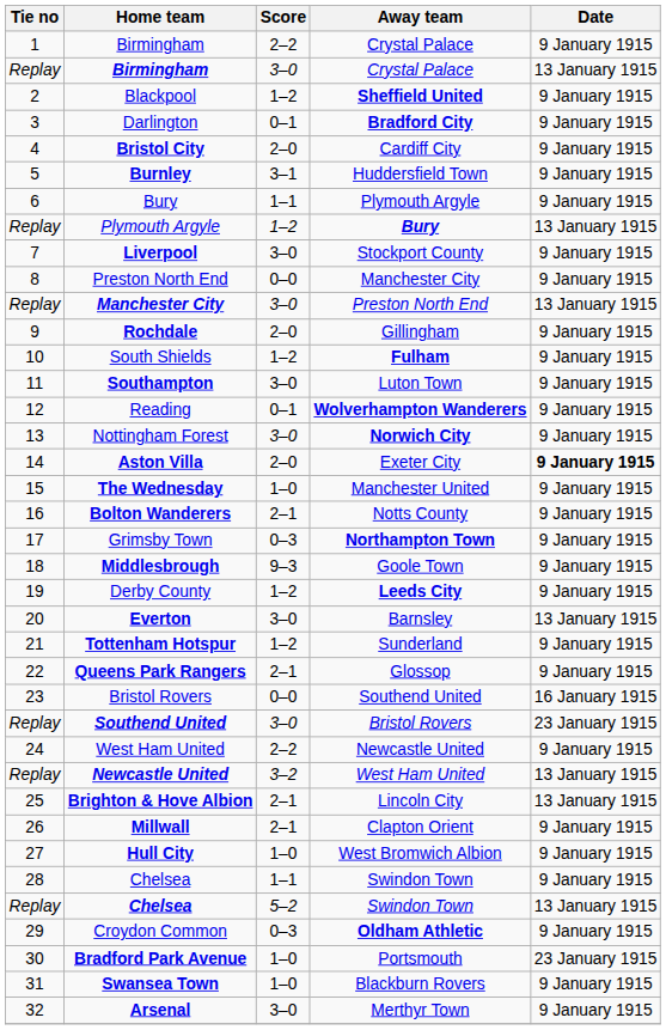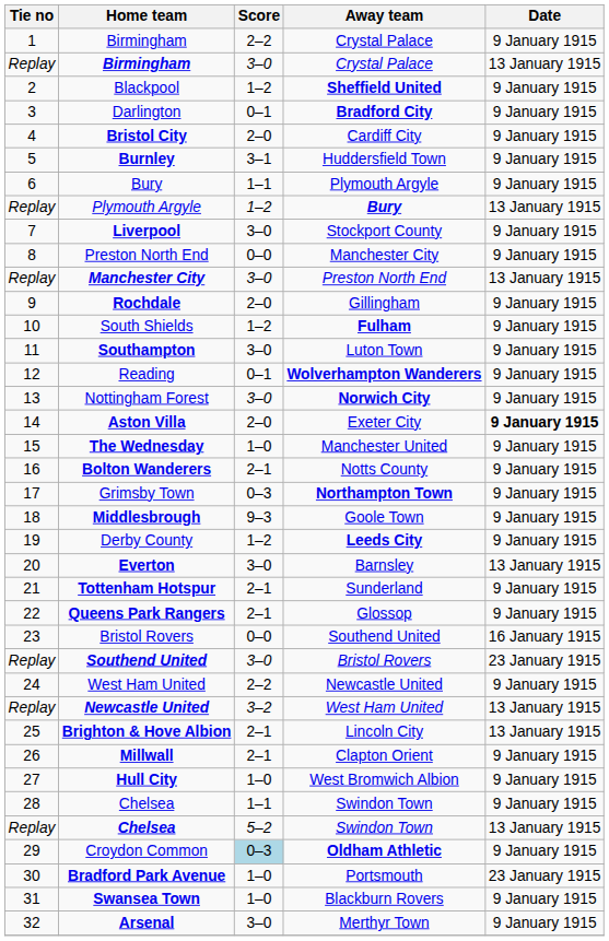 <table class="wikitable" style="text-align: center">
 <tr>
 <th>Tie no</th>
 <th>Home team</th>
 <th>Score</th>
 <th>Away team</th>
 <th>Date</th>
 </tr>
 <tr>
 <td>1</td>
 <td><a href='#'>Birmingham</a></td>
 <td>2–2</td>
 <td><a href='#'>Crystal Palace</a></td>
 <td>9 January 1915</td>
 </tr>
 <tr>
 <td><em>Replay</em></td>
 <td><strong><em><a href='#'>Birmingham</a></em></strong></td>
 <td><em>3–0</em></td>
 <td><em><a href='#'>Crystal Palace</a></em></td>
 <td>13 January 1915</td>
 </tr>
 <tr>
 <td>2</td>
 <td><a href='#'>Blackpool</a></td>
 <td>1–2</td>
 <td><strong><a href='#'>Sheffield United</a></strong></td>
 <td>9 January 1915</td>
 </tr>
 <tr>
 <td>3</td>
 <td><a href='#'>Darlington</a></td>
 <td>0–1</td>
 <td><strong><a href='#'>Bradford City</a></strong></td>
 <td>9 January 1915</td>
 </tr>
 <tr>
 <td>4</td>
 <td><strong><a href='#'>Bristol City</a></strong></td>
 <td>2–0</td>
 <td><a href='#'>Cardiff City</a></td>
 <td>9 January 1915</td>
 </tr>
 <tr>
 <td>5</td>
 <td><strong><a href='#'>Burnley</a></strong></td>
 <td>3–1</td>
 <td><a href='#'>Huddersfield Town</a></td>
 <td>9 January 1915</td>
 </tr>
 <tr>
 <td>6</td>
 <td><a href='#'>Bury</a></td>
 <td>1–1</td>
 <td><a href='#'>Plymouth Argyle</a></td>
 <td>9 January 1915</td>
 </tr>
 <tr>
 <td><em>Replay</em></td>
 <td><em><a href='#'>Plymouth Argyle</a></em></td>
 <td><em>1–2</em></td>
 <td><strong><em><a href='#'>Bury</a></em></strong></td>
 <td>13 January 1915</td>
 </tr>
 <tr>
 <td>7</td>
 <td><strong><a href='#'>Liverpool</a></strong></td>
 <td>3–0</td>
 <td><a href='#'>Stockport County</a></td>
 <td>9 January 1915</td>
 </tr>
 <tr>
 <td>8</td>
 <td><a href='#'>Preston North End</a></td>
 <td>0–0</td>
 <td><a href='#'>Manchester City</a></td>
 <td>9 January 1915</td>
 </tr>
 <tr>
 <td><em>Replay</em></td>
 <td><strong><em><a href='#'>Manchester City</a></em></strong></td>
 <td><em>3–0</em></td>
 <td><em><a href='#'>Preston North End</a></em></td>
 <td>13 January 1915</td>
 </tr>
 <tr>
 <td>9</td>
 <td><strong><a href='#'>Rochdale</a></strong></td>
 <td>2–0</td>
 <td><a href='#'>Gillingham</a></td>
 <td>9 January 1915</td>
 </tr>
 <tr>
 <td>10</td>
 <td><a href='#'>South Shields</a></td>
 <td>1–2</td>
 <td><strong><a href='#'>Fulham</a></strong></td>
 <td>9 January 1915</td>
 </tr>
 <tr>
 <td>11</td>
 <td><strong><a href='#'>Southampton</a></strong></td>
 <td>3–0</td>
 <td><a href='#'>Luton Town</a></td>
 <td>9 January 1915</td>
 </tr>
 <tr>
 <td>12</td>
 <td><a href='#'>Reading</a></td>
 <td>0–1</td>
 <td><strong><a href='#'>Wolverhampton Wanderers</a></strong></td>
 <td>9 January 1915</td>
 </tr>
 <tr>
 <td>13</td>
 <td><a href='#'>Nottingham Forest</a></td>
 <td><em>3–0</em></td>
 <td><strong><a href='#'>Norwich City</a></strong></td>
 <td>9 January 1915</td>
 </tr>
 <tr>
 <td>14</td>
 <td><strong><a href='#'>Aston Villa</a></strong></td>
 <td>2–0</td>
 <td><a href='#'>Exeter City</a></td>
 <td><strong>9 January 1915</strong></td>
 </tr>
 <tr>
 <td>15</td>
 <td><strong><a href='#'>The Wednesday</a></strong></td>
 <td>1–0</td>
 <td><a href='#'>Manchester United</a></td>
 <td>9 January 1915</td>
 </tr>
 <tr>
 <td>16</td>
 <td><strong><a href='#'>Bolton Wanderers</a></strong></td>
 <td>2–1</td>
 <td><a href='#'>Notts County</a></td>
 <td>9 January 1915</td>
 </tr>
 <tr>
 <td>17</td>
 <td><a href='#'>Grimsby Town</a></td>
 <td>0–3</td>
 <td><strong><a href='#'>Northampton Town</a></strong></td>
 <td>9 January 1915</td>
 </tr>
 <tr>
 <td>18</td>
 <td><strong><a href='#'>Middlesbrough</a></strong></td>
 <td>9–3</td>
 <td><a href='#'>Goole Town</a></td>
 <td>9 January 1915</td>
 </tr>
 <tr>
 <td>19</td>
 <td><a href='#'>Derby County</a></td>
 <td>1–2</td>
 <td><strong><a href='#'>Leeds City</a></strong></td>
 <td>9 January 1915</td>
 </tr>
 <tr>
 <td>20</td>
 <td><strong><a href='#'>Everton</a></strong></td>
 <td>3–0</td>
 <td><a href='#'>Barnsley</a></td>
 <td>13 January 1915</td>
 </tr>
 <tr>
 <td>21</td>
 <td><strong><a href='#'>Tottenham Hotspur</a></strong></td>
-<td>1–2</td>
+<td>2–1</td>
 <td><a href='#'>Sunderland</a></td>
 <td>9 January 1915</td>
 </tr>
 <tr>
 <td>22</td>
 <td><strong><a href='#'>Queens Park Rangers</a></strong></td>
 <td>2–1</td>
 <td><a href='#'>Glossop</a></td>
 <td>9 January 1915</td>
 </tr>
 <tr>
 <td>23</td>
 <td><a href='#'>Bristol Rovers</a></td>
 <td>0–0</td>
 <td><a href='#'>Southend United</a></td>
 <td>16 January 1915</td>
 </tr>
 <tr>
 <td><em>Replay</em></td>
 <td><strong><em><a href='#'>Southend United</a></em></strong></td>
 <td><em>3–0</em></td>
 <td><em><a href='#'>Bristol Rovers</a></em></td>
 <td>23 January 1915</td>
 </tr>
 <tr>
 <td>24</td>
 <td><a href='#'>West Ham United</a></td>
 <td>2–2</td>
 <td><a href='#'>Newcastle United</a></td>
 <td>9 January 1915</td>
 </tr>
 <tr>
 <td><em>Replay</em></td>
 <td><strong><em><a href='#'>Newcastle United</a></em></strong></td>
 <td><em>3–2</em></td>
 <td><em><a href='#'>West Ham United</a></em></td>
 <td>13 January 1915</td>
 </tr>
 <tr>
 <td>25</td>
 <td><strong><a href='#'>Brighton & Hove Albion</a></strong></td>
 <td>2–1</td>
 <td><a href='#'>Lincoln City</a></td>
 <td>13 January 1915</td>
 </tr>
 <tr>
 <td>26</td>
 <td><strong><a href='#'>Millwall</a></strong></td>
 <td>2–1</td>
 <td><a href='#'>Clapton Orient</a></td>
 <td>9 January 1915</td>
 </tr>
 <tr>
 <td>27</td>
 <td><strong><a href='#'>Hull City</a></strong></td>
 <td>1–0</td>
 <td><a href='#'>West Bromwich Albion</a></td>
 <td>9 January 1915</td>
 </tr>
 <tr>
 <td>28</td>
 <td><a href='#'>Chelsea</a></td>
 <td>1–1</td>
 <td><a href='#'>Swindon Town</a></td>
 <td>9 January 1915</td>
 </tr>
 <tr>
 <td><em>Replay</em></td>
 <td><strong><em><a href='#'>Chelsea</a></em></strong></td>
 <td><em>5–2</em></td>
 <td><em><a href='#'>Swindon Town</a></em></td>
 <td>13 January 1915</td>
 </tr>
 <tr>
 <td>29</td>
 <td><a href='#'>Croydon Common</a></td>
-<td>0–3</td>
+<td style="background: lightblue;">0–3</td>
 <td><strong><a href='#'>Oldham Athletic</a></strong></td>
 <td>9 January 1915</td>
 </tr>
 <tr>
 <td>30</td>
 <td><strong><a href='#'>Bradford Park Avenue</a></strong></td>
 <td>1–0</td>
 <td><a href='#'>Portsmouth</a></td>
 <td>23 January 1915</td>
 </tr>
 <tr>
 <td>31</td>
 <td><strong><a href='#'>Swansea Town</a></strong></td>
 <td>1–0</td>
 <td><a href='#'>Blackburn Rovers</a></td>
 <td>9 January 1915</td>
 </tr>
 <tr>
 <td>32</td>
 <td><strong><a href='#'>Arsenal</a></strong></td>
 <td>3–0</td>
 <td><a href='#'>Merthyr Town</a></td>
 <td>9 January 1915</td>
 </tr>
 <tr>
 </tr>
 </table>
